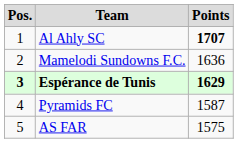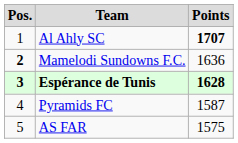 <table class="wikitable" style="text-align: center;">
 <tr>
 <th style="background:#DCDCDC">Pos.</th>
 <th style="background:#DCDCDC">Team</th>
 <th style="background:#DCDCDC">Points</th>
 </tr>
 <tr>
 <td align=center>1</td>
 <td align=left> <a href='#'>Al Ahly SC</a></td>
 <td align=center><strong>1707</strong></td>
 </tr>
 <tr>
-<td align=center>2</td>
+<td align=center><strong>2</strong></td>
 <td align=left> <a href='#'>Mamelodi Sundowns F.C.</a></td>
 <td align=center>1636</td>
 </tr>
 <tr style="background:#dfd;">
 <td align=center><strong>3</strong></td>
 <td align=left> <strong>Espérance de Tunis</strong></td>
-<td align=center><strong>1629</strong></td>
+<td align=center><strong>1628</strong></td>
 </tr>
 <tr>
 <td align=center>4</td>
 <td align=left> <a href='#'>Pyramids FC</a></td>
 <td align=center>1587</td>
 </tr>
 <tr>
 <td align=center>5</td>
 <td align=left> <a href='#'>AS FAR</a></td>
 <td align=center>1575</td>
 </tr>
 </table>
